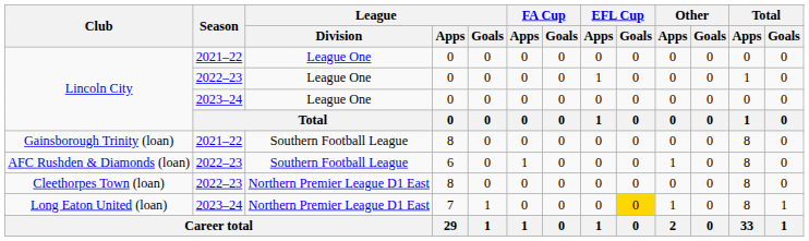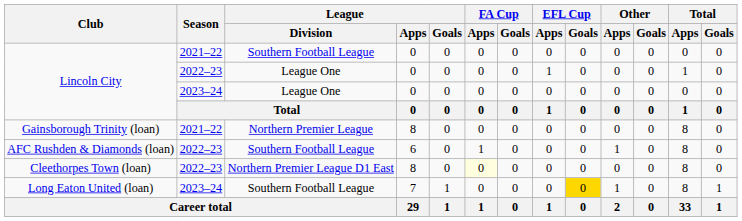 <table class="wikitable" style="text-align:center;">
 <tr>
 <th rowspan="2">Club</th>
 <th rowspan="2">Season</th>
 <th colspan="3">League</th>
 <th colspan="2"><a href='#'>FA Cup</a></th>
 <th colspan="2"><a href='#'>EFL Cup</a></th>
 <th colspan="2">Other</th>
 <th colspan="2">Total</th>
 </tr>
 <tr>
 <th>Division</th>
 <th>Apps</th>
 <th>Goals</th>
 <th>Apps</th>
 <th>Goals</th>
 <th>Apps</th>
 <th>Goals</th>
 <th>Apps</th>
 <th>Goals</th>
 <th>Apps</th>
 <th>Goals</th>
 </tr>
 <tr>
 <td rowspan=4><a href='#'>Lincoln City</a></td>
 <td><a href='#'>2021–22</a></td>
-<td><a href='#'>League One</a></td>
+<td><a href='#'>Southern Football League</a></td>
 <td>0</td>
 <td>0</td>
 <td>0</td>
 <td>0</td>
 <td>0</td>
 <td>0</td>
 <td>0</td>
 <td>0</td>
 <td>0</td>
 <td>0</td>
 </tr>
 <tr>
 <td><a href='#'>2022–23</a></td>
 <td>League One</td>
 <td>0</td>
 <td>0</td>
 <td>0</td>
 <td>0</td>
 <td>1</td>
 <td>0</td>
 <td>0</td>
 <td>0</td>
 <td>1</td>
 <td>0</td>
 </tr>
 <tr>
 <td><a href='#'>2023–24</a></td>
 <td>League One</td>
 <td>0</td>
 <td>0</td>
 <td>0</td>
 <td>0</td>
 <td>0</td>
 <td>0</td>
 <td>0</td>
 <td>0</td>
 <td>0</td>
 <td>0</td>
 </tr>
 <tr>
 <th colspan="2">Total</th>
 <th>0</th>
 <th>0</th>
 <th>0</th>
 <th>0</th>
 <th>1</th>
 <th>0</th>
 <th>0</th>
 <th>0</th>
 <th>1</th>
 <th>0</th>
 </tr>
 <tr>
 <td><a href='#'>Gainsborough Trinity</a> (loan)</td>
 <td><a href='#'>2021–22</a></td>
-<td>Southern Football League</td>
+<td><a href='#'>Northern Premier League</a></td>
 <td>8</td>
 <td>0</td>
 <td>0</td>
 <td>0</td>
 <td>0</td>
 <td>0</td>
 <td>0</td>
 <td>0</td>
 <td>8</td>
 <td>0</td>
 </tr>
 <tr>
 <td><a href='#'>AFC Rushden & Diamonds</a> (loan)</td>
 <td><a href='#'>2022–23</a></td>
 <td><a href='#'>Southern Football League</a></td>
 <td>6</td>
 <td>0</td>
 <td>1</td>
 <td>0</td>
 <td>0</td>
 <td>0</td>
 <td>1</td>
 <td>0</td>
 <td>8</td>
 <td>0</td>
 </tr>
 <tr>
 <td><a href='#'>Cleethorpes Town</a> (loan)</td>
 <td><a href='#'>2022–23</a></td>
 <td><a href='#'>Northern Premier League D1 East</a></td>
 <td>8</td>
 <td>0</td>
-<td>0</td>
+<td style="background: lightyellow;">0</td>
 <td>0</td>
 <td>0</td>
 <td>0</td>
 <td>0</td>
 <td>0</td>
 <td>8</td>
 <td>0</td>
 </tr>
 <tr>
 <td><a href='#'>Long Eaton United</a> (loan)</td>
 <td><a href='#'>2023–24</a></td>
-<td><a href='#'>Northern Premier League D1 East</a></td>
+<td>Southern Football League</td>
 <td>7</td>
 <td>1</td>
 <td>0</td>
 <td>0</td>
 <td>0</td>
 <td style="background: gold;">0</td>
 <td>1</td>
 <td>0</td>
 <td>8</td>
 <td>1</td>
 </tr>
 <tr>
 <th colspan="3">Career total</th>
 <th>29</th>
 <th>1</th>
 <th>1</th>
 <th>0</th>
 <th>1</th>
 <th>0</th>
 <th>2</th>
 <th>0</th>
 <th>33</th>
 <th>1</th>
 </tr>
 </table>
